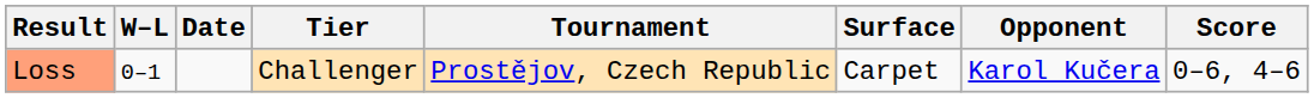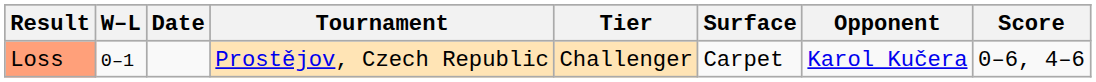 <table class="sortable wikitable">
 <tr>
 <th>Result</th>
 <th class="unsortable">W–L</th>
 <th>Date</th>
+<th>Tournament</th>
 <th>Tier</th>
-<th>Tournament</th>
 <th>Surface</th>
 <th>Opponent</th>
 <th class="unsortable">Score</th>
 </tr>
 <tr>
 <td bgcolor=FFA07A>Loss</td>
 <td><small>0–1</small></td>
 <td></td>
+<td style="background:moccasin;"><a href='#'>Prostějov</a>, Czech Republic</td>
 <td style="background:moccasin;">Challenger</td>
-<td style="background:moccasin;"><a href='#'>Prostějov</a>, Czech Republic</td>
 <td>Carpet</td>
 <td> <a href='#'>Karol Kučera</a></td>
 <td>0–6, 4–6</td>
 </tr>
 </table>
